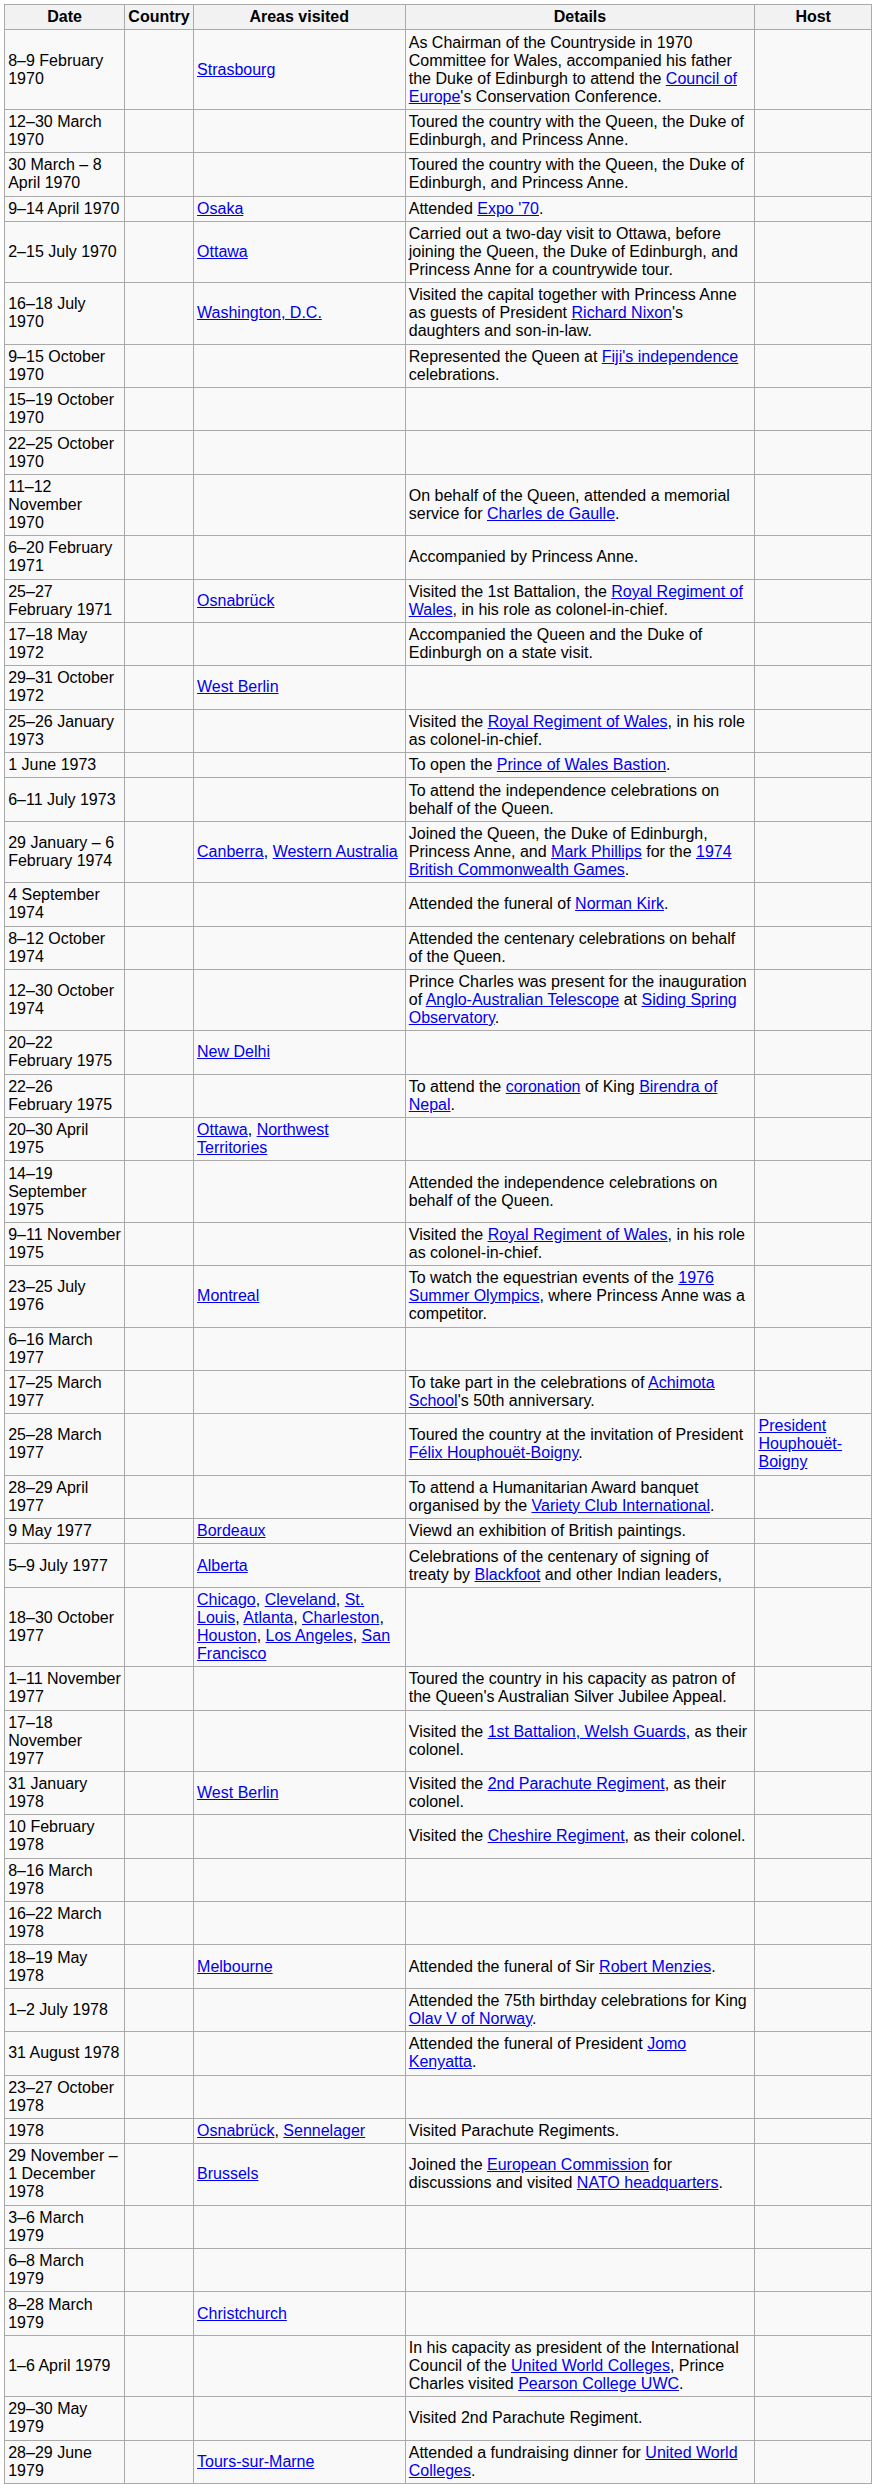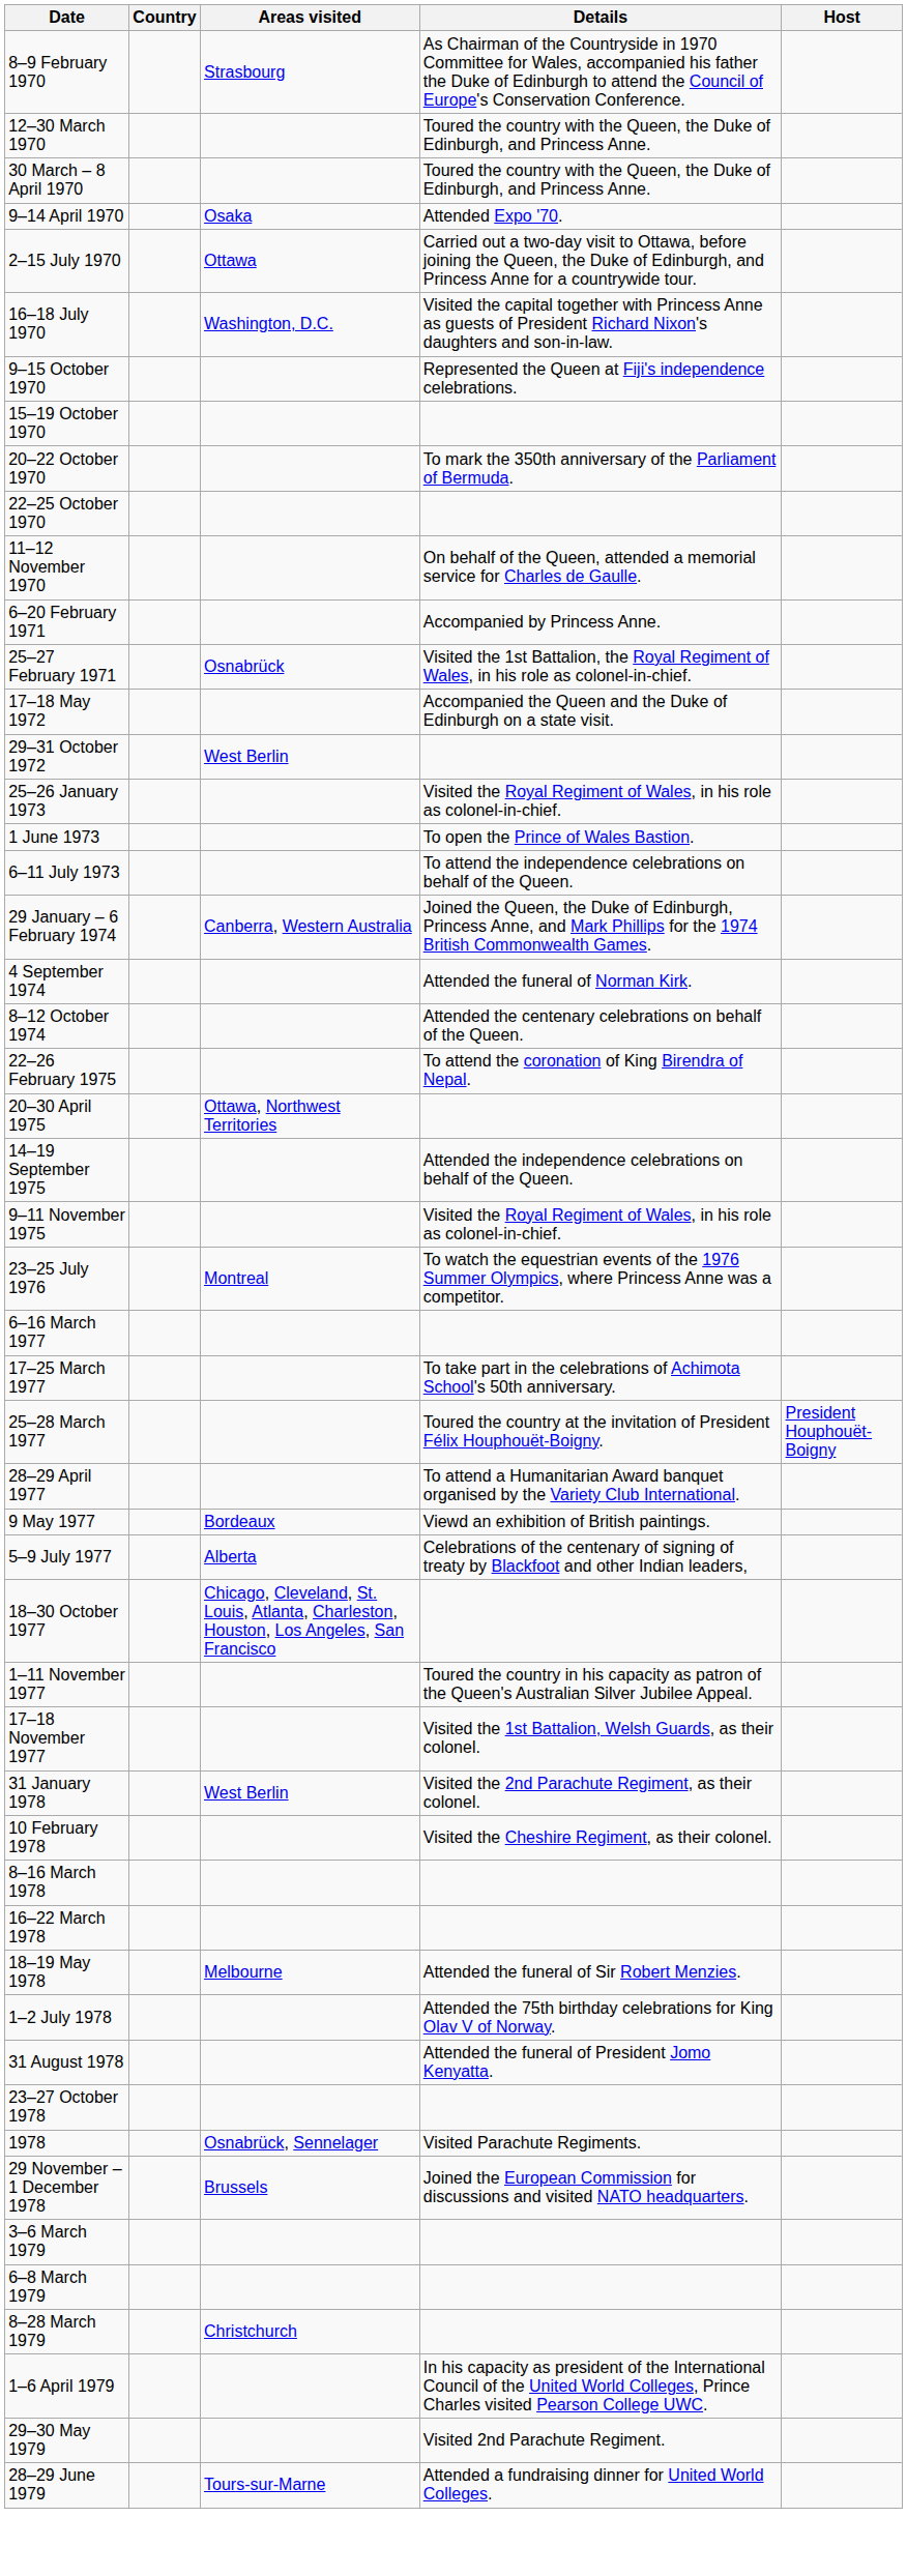 <table class="wikitable">
 <tr>
 <th>Date</th>
 <th>Country</th>
 <th>Areas visited</th>
 <th>Details</th>
 <th>Host</th>
 </tr>
 <tr>
 </tr>
 <tr>
 <td>8–9 February 1970</td>
 <td></td>
 <td><a href='#'>Strasbourg</a></td>
 <td>As Chairman of the Countryside in 1970 Committee for Wales, accompanied his father the Duke of Edinburgh to attend the <a href='#'>Council of Europe</a>'s Conservation Conference.</td>
 <td></td>
 </tr>
 <tr>
 <td>12–30 March 1970</td>
 <td></td>
 <td></td>
 <td>Toured the country with the Queen, the Duke of Edinburgh, and Princess Anne.</td>
 <td></td>
 </tr>
 <tr>
 <td>30 March – 8 April 1970</td>
 <td></td>
 <td></td>
 <td>Toured the country with the Queen, the Duke of Edinburgh, and Princess Anne.</td>
 <td></td>
 </tr>
 <tr>
 <td>9–14 April 1970</td>
 <td></td>
 <td><a href='#'>Osaka</a></td>
 <td>Attended <a href='#'>Expo '70</a>.</td>
 <td></td>
 </tr>
 <tr>
 <td>2–15 July 1970</td>
 <td></td>
 <td><a href='#'>Ottawa</a></td>
 <td>Carried out a two-day visit to Ottawa, before joining the Queen, the Duke of Edinburgh, and Princess Anne for a countrywide tour.</td>
 <td></td>
 </tr>
 <tr>
 <td>16–18 July 1970</td>
 <td></td>
 <td><a href='#'>Washington, D.C.</a></td>
 <td>Visited the capital together with Princess Anne as guests of President <a href='#'>Richard Nixon</a>'s daughters and son-in-law.</td>
 <td></td>
 </tr>
 <tr>
 <td>9–15 October 1970</td>
 <td></td>
 <td></td>
 <td>Represented the Queen at <a href='#'>Fiji's independence</a> celebrations.</td>
 <td></td>
 </tr>
 <tr>
 <td>15–19 October 1970</td>
 <td></td>
 <td></td>
 <td></td>
+<td></td>
+</tr>
+<tr>
+<td>20–22 October 1970</td>
+<td></td>
+<td></td>
+<td>To mark the 350th anniversary of the <a href='#'>Parliament of Bermuda</a>.</td>
 <td></td>
 </tr>
 <tr>
 <td>22–25 October 1970</td>
 <td></td>
 <td></td>
 <td></td>
 <td></td>
 </tr>
 <tr>
 <td>11–12 November 1970</td>
 <td></td>
 <td></td>
 <td>On behalf of the Queen, attended a memorial service for <a href='#'>Charles de Gaulle</a>.</td>
 <td></td>
 </tr>
 <tr>
 <td>6–20 February 1971</td>
 <td></td>
 <td></td>
 <td>Accompanied by Princess Anne.</td>
 <td></td>
 </tr>
 <tr>
 <td>25–27 February 1971</td>
 <td></td>
 <td><a href='#'>Osnabrück</a></td>
 <td>Visited the 1st Battalion, the <a href='#'>Royal Regiment of Wales</a>, in his role as colonel-in-chief.</td>
 <td></td>
 </tr>
 <tr>
 <td>17–18 May 1972</td>
 <td></td>
 <td></td>
 <td>Accompanied the Queen and the Duke of Edinburgh on a state visit.</td>
 <td></td>
 </tr>
 <tr>
 <td>29–31 October 1972</td>
 <td></td>
 <td><a href='#'>West Berlin</a></td>
 <td></td>
 <td></td>
 </tr>
 <tr>
 <td>25–26 January 1973</td>
 <td></td>
 <td></td>
 <td>Visited the <a href='#'>Royal Regiment of Wales</a>, in his role as colonel-in-chief.</td>
 <td></td>
 </tr>
 <tr>
 <td>1 June 1973</td>
 <td></td>
 <td></td>
 <td>To open the <a href='#'>Prince of Wales Bastion</a>.</td>
 <td></td>
 </tr>
 <tr>
 <td>6–11 July 1973</td>
 <td></td>
 <td></td>
 <td>To attend the independence celebrations on behalf of the Queen.</td>
 <td></td>
 </tr>
 <tr>
 <td>29 January – 6 February 1974</td>
 <td></td>
 <td><a href='#'>Canberra</a>, <a href='#'>Western Australia</a></td>
 <td>Joined the Queen, the Duke of Edinburgh, Princess Anne, and <a href='#'>Mark Phillips</a> for the <a href='#'>1974 British Commonwealth Games</a>.</td>
 <td></td>
 </tr>
 <tr>
 <td>4 September 1974</td>
 <td></td>
 <td></td>
 <td>Attended the funeral of <a href='#'>Norman Kirk</a>.</td>
 <td></td>
 </tr>
 <tr>
 <td>8–12 October 1974</td>
 <td></td>
 <td></td>
 <td>Attended the centenary celebrations on behalf of the Queen.</td>
-<td></td>
-</tr>
-<tr>
-<td>12–30 October 1974</td>
-<td></td>
-<td></td>
-<td>Prince Charles was present for the inauguration of <a href='#'>Anglo-Australian Telescope</a> at <a href='#'>Siding Spring Observatory</a>.</td>
-<td></td>
-</tr>
-<tr>
-<td>20–22 February 1975</td>
-<td></td>
-<td><a href='#'>New Delhi</a></td>
-<td></td>
 <td></td>
 </tr>
 <tr>
 <td>22–26 February 1975</td>
 <td></td>
 <td></td>
 <td>To attend the <a href='#'>coronation</a> of King <a href='#'>Birendra of Nepal</a>.</td>
 <td></td>
 </tr>
 <tr>
 <td>20–30 April 1975</td>
 <td></td>
 <td><a href='#'>Ottawa</a>, <a href='#'>Northwest Territories</a></td>
 <td></td>
 <td></td>
 </tr>
 <tr>
 <td>14–19 September 1975</td>
 <td></td>
 <td></td>
 <td>Attended the independence celebrations on behalf of the Queen.</td>
 <td></td>
 </tr>
 <tr>
 <td>9–11 November 1975</td>
 <td></td>
 <td></td>
 <td>Visited the <a href='#'>Royal Regiment of Wales</a>, in his role as colonel-in-chief.</td>
 <td></td>
 </tr>
 <tr>
 <td>23–25 July 1976</td>
 <td></td>
 <td><a href='#'>Montreal</a></td>
 <td>To watch the equestrian events of the <a href='#'>1976 Summer Olympics</a>, where Princess Anne was a competitor.</td>
 <td></td>
 </tr>
 <tr>
 <td>6–16 March 1977</td>
 <td></td>
 <td></td>
 <td></td>
 </tr>
 <tr>
 <td>17–25 March 1977</td>
 <td></td>
 <td></td>
 <td>To take part in the celebrations of <a href='#'>Achimota School</a>'s 50th anniversary.</td>
 <td></td>
 </tr>
 <tr>
 <td>25–28 March 1977</td>
 <td></td>
 <td></td>
 <td>Toured the country at the invitation of President <a href='#'>Félix Houphouët-Boigny</a>.</td>
 <td><a href='#'>President Houphouët-Boigny</a></td>
 </tr>
 <tr>
 <td>28–29 April 1977</td>
 <td></td>
 <td></td>
 <td>To attend a Humanitarian Award banquet organised by the <a href='#'>Variety Club International</a>.</td>
 <td></td>
 </tr>
 <tr>
 <td>9 May 1977</td>
 <td></td>
 <td><a href='#'>Bordeaux</a></td>
 <td>Viewd an exhibition of British paintings.</td>
 <td></td>
 </tr>
 <tr>
 <td>5–9 July 1977</td>
 <td></td>
 <td><a href='#'>Alberta</a></td>
 <td>Celebrations of the centenary of signing of treaty by <a href='#'>Blackfoot</a> and other Indian leaders,</td>
 <td></td>
 </tr>
 <tr>
 <td>18–30 October 1977</td>
 <td></td>
 <td><a href='#'>Chicago</a>, <a href='#'>Cleveland</a>, <a href='#'>St. Louis</a>, <a href='#'>Atlanta</a>, <a href='#'>Charleston</a>, <a href='#'>Houston</a>, <a href='#'>Los Angeles</a>, <a href='#'>San Francisco</a></td>
 <td></td>
 <td></td>
 </tr>
 <tr>
 <td>1–11 November 1977</td>
 <td></td>
 <td></td>
 <td>Toured the country in his capacity as patron of the Queen's Australian Silver Jubilee Appeal.</td>
 <td></td>
 </tr>
 <tr>
 <td>17–18 November 1977</td>
 <td></td>
 <td></td>
 <td>Visited the <a href='#'>1st Battalion, Welsh Guards</a>, as their colonel.</td>
 <td></td>
 </tr>
 <tr>
 <td>31 January 1978</td>
 <td></td>
 <td><a href='#'>West Berlin</a></td>
 <td>Visited the <a href='#'>2nd Parachute Regiment</a>, as their colonel.</td>
 <td></td>
 </tr>
 <tr>
 <td>10 February 1978</td>
 <td></td>
 <td></td>
 <td>Visited the <a href='#'>Cheshire Regiment</a>, as their colonel.</td>
 <td></td>
 </tr>
 <tr>
 <td>8–16 March 1978</td>
 <td></td>
 <td></td>
 <td></td>
 <td></td>
 </tr>
 <tr>
 <td>16–22 March 1978</td>
 <td></td>
 <td></td>
 <td></td>
 <td></td>
 </tr>
 <tr>
 <td>18–19 May 1978</td>
 <td></td>
 <td><a href='#'>Melbourne</a></td>
 <td>Attended the funeral of Sir <a href='#'>Robert Menzies</a>.</td>
 <td></td>
 </tr>
 <tr>
 <td>1–2 July 1978</td>
 <td></td>
 <td></td>
 <td>Attended the 75th birthday celebrations for King <a href='#'>Olav V of Norway</a>.</td>
 <td></td>
 </tr>
 <tr>
 <td>31 August 1978</td>
 <td></td>
 <td></td>
 <td>Attended the funeral of President <a href='#'>Jomo Kenyatta</a>.</td>
 <td></td>
 </tr>
 <tr>
 <td>23–27 October 1978</td>
 <td></td>
 <td></td>
 <td></td>
 <td></td>
 </tr>
 <tr>
 <td>1978</td>
 <td></td>
 <td><a href='#'>Osnabrück</a>, <a href='#'>Sennelager</a></td>
 <td>Visited Parachute Regiments.</td>
 <td></td>
 </tr>
 <tr>
 <td>29 November – 1 December 1978</td>
 <td></td>
 <td><a href='#'>Brussels</a></td>
 <td>Joined the <a href='#'>European Commission</a> for discussions and visited <a href='#'>NATO headquarters</a>.</td>
 <td></td>
 </tr>
 <tr>
 <td>3–6 March 1979</td>
 <td></td>
 <td></td>
 <td></td>
 <td></td>
 </tr>
 <tr>
 <td>6–8 March 1979</td>
 <td></td>
 <td></td>
 <td></td>
 <td></td>
 </tr>
 <tr>
 <td>8–28 March 1979</td>
 <td></td>
 <td><a href='#'>Christchurch</a></td>
 <td></td>
 <td></td>
 </tr>
 <tr>
 <td>1–6 April 1979</td>
 <td></td>
 <td></td>
 <td>In his capacity as president of the International Council of the <a href='#'>United World Colleges</a>, Prince Charles visited <a href='#'>Pearson College UWC</a>.</td>
 <td></td>
 </tr>
 <tr>
 <td>29–30 May 1979</td>
 <td></td>
 <td></td>
 <td>Visited 2nd Parachute Regiment.</td>
 <td></td>
 </tr>
 <tr>
 <td>28–29 June 1979</td>
 <td></td>
 <td><a href='#'>Tours-sur-Marne</a></td>
 <td>Attended a fundraising dinner for <a href='#'>United World Colleges</a>.</td>
 <td></td>
 </tr>
 </table>
